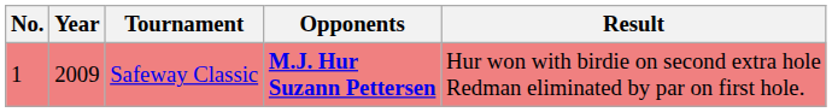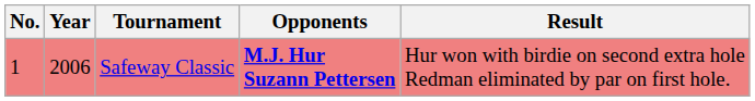 <table class="wikitable" style="font-size:95%;">
 <tr>
 <th>No.</th>
 <th>Year</th>
 <th>Tournament</th>
 <th>Opponents</th>
 <th>Result</th>
 </tr>
 <tr style="background:#F08080;">
 <td>1</td>
-<td>2009</td>
+<td>2006</td>
 <td><a href='#'>Safeway Classic</a></td>
 <td><strong> <a href='#'>M.J. Hur</a><br> <a href='#'>Suzann Pettersen</a></strong></td>
 <td>Hur won with birdie on second extra hole<br>Redman eliminated by par on first hole.</td>
 </tr>
 </table>
